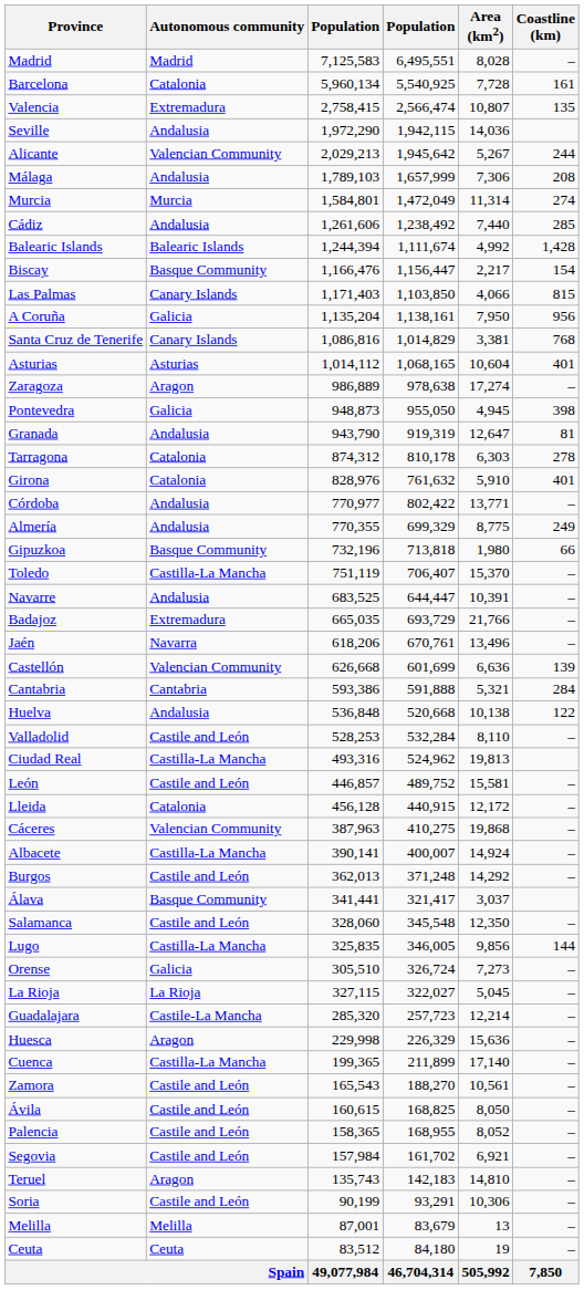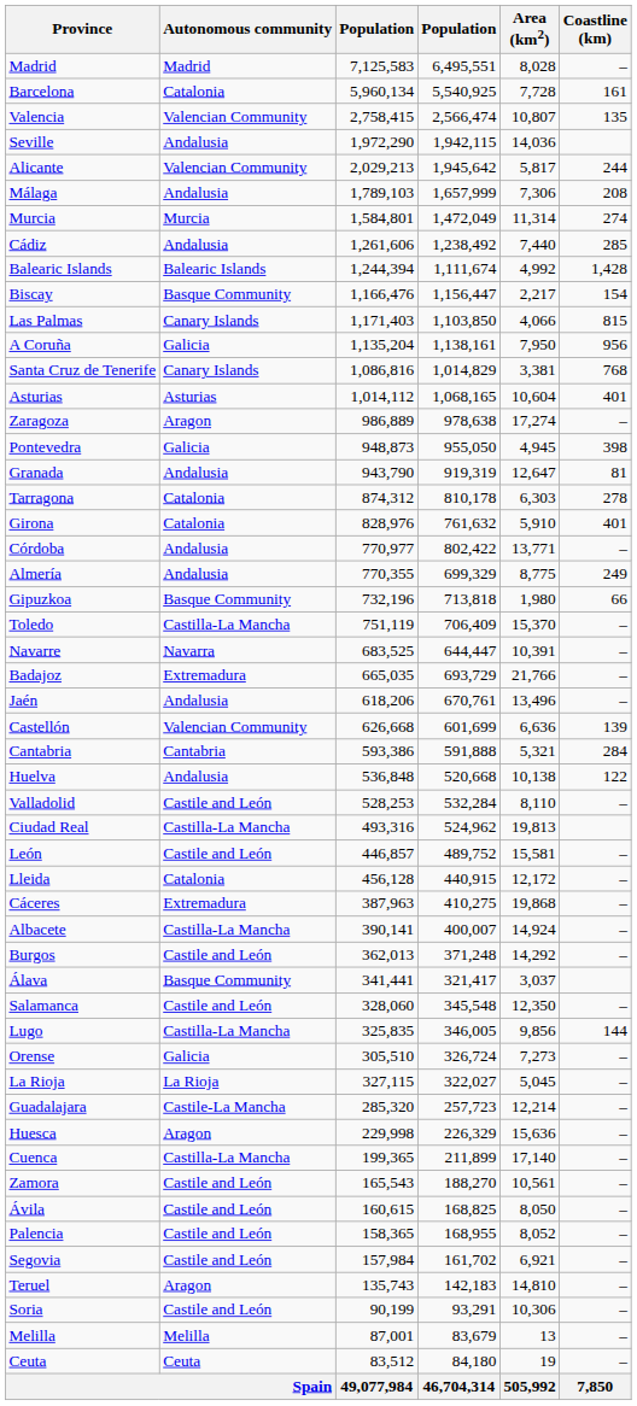 <table class="wikitable sortable" style="text-align:right;">
 <tr>
 <th>Province</th>
 <th>Autonomous community</th>
 <th>Population<br></th>
 <th>Population<br></th>
 <th>Area<br>(km<sup>2</sup>)</th>
 <th>Coastline<br>(km)</th>
 </tr>
 <tr>
 <td style="text-align:left;"><a href='#'>Madrid</a></td>
 <td style="text-align:left;"><a href='#'>Madrid</a></td>
 <td>7,125,583</td>
 <td>6,495,551</td>
 <td>8,028</td>
 <td>–</td>
 </tr>
 <tr>
 <td style="text-align:left;"><a href='#'>Barcelona</a></td>
 <td style="text-align:left;"><a href='#'>Catalonia</a></td>
 <td>5,960,134</td>
 <td>5,540,925</td>
 <td>7,728</td>
 <td>161</td>
 </tr>
 <tr>
 <td style="text-align:left;"><a href='#'>Valencia</a></td>
-<td style="text-align:left;"><a href='#'>Extremadura</a></td>
+<td style="text-align:left;"><a href='#'>Valencian Community</a></td>
 <td>2,758,415</td>
 <td>2,566,474</td>
 <td>10,807</td>
 <td>135</td>
 </tr>
 <tr>
 <td style="text-align:left;"><a href='#'>Seville</a></td>
 <td style="text-align:left;"><a href='#'>Andalusia</a></td>
 <td>1,972,290</td>
 <td>1,942,115</td>
 <td>14,036</td>
 </tr>
 <tr>
 <td style="text-align:left;"><a href='#'>Alicante</a></td>
 <td style="text-align:left;"><a href='#'>Valencian Community</a></td>
 <td>2,029,213</td>
 <td>1,945,642</td>
-<td>5,267</td>
+<td>5,817</td>
 <td>244</td>
 </tr>
 <tr>
 <td style="text-align:left;"><a href='#'>Málaga</a></td>
 <td style="text-align:left;"><a href='#'>Andalusia</a></td>
 <td>1,789,103</td>
 <td>1,657,999</td>
 <td>7,306</td>
 <td>208</td>
 </tr>
 <tr>
 <td style="text-align:left;"><a href='#'>Murcia</a></td>
 <td style="text-align:left;"><a href='#'>Murcia</a></td>
 <td>1,584,801</td>
 <td>1,472,049</td>
 <td>11,314</td>
 <td>274</td>
 </tr>
 <tr>
 <td style="text-align:left;"><a href='#'>Cádiz</a></td>
 <td style="text-align:left;"><a href='#'>Andalusia</a></td>
 <td>1,261,606</td>
 <td>1,238,492</td>
 <td>7,440</td>
 <td>285</td>
 </tr>
 <tr>
 <td style="text-align:left;"><a href='#'>Balearic Islands</a></td>
 <td style="text-align:left;"><a href='#'>Balearic Islands</a></td>
 <td>1,244,394</td>
 <td>1,111,674</td>
 <td>4,992</td>
 <td>1,428</td>
 </tr>
 <tr>
 <td style="text-align:left;"><a href='#'>Biscay</a></td>
 <td style="text-align:left;"><a href='#'>Basque Community</a></td>
 <td>1,166,476</td>
 <td>1,156,447</td>
 <td>2,217</td>
 <td>154</td>
 </tr>
 <tr>
 <td style="text-align:left;"><a href='#'>Las Palmas</a></td>
 <td style="text-align:left;"><a href='#'>Canary Islands</a></td>
 <td>1,171,403</td>
 <td>1,103,850</td>
 <td>4,066</td>
 <td>815</td>
 </tr>
 <tr>
 <td style="text-align:left;"><a href='#'>A Coruña</a></td>
 <td style="text-align:left;"><a href='#'>Galicia</a></td>
 <td>1,135,204</td>
 <td>1,138,161</td>
 <td>7,950</td>
 <td>956</td>
 </tr>
 <tr>
 <td style="text-align:left;"><a href='#'>Santa Cruz de Tenerife</a></td>
 <td style="text-align:left;"><a href='#'>Canary Islands</a></td>
 <td>1,086,816</td>
 <td>1,014,829</td>
 <td>3,381</td>
 <td>768</td>
 </tr>
 <tr>
 <td style="text-align:left;"><a href='#'>Asturias</a></td>
 <td style="text-align:left;"><a href='#'>Asturias</a></td>
 <td>1,014,112</td>
 <td>1,068,165</td>
 <td>10,604</td>
 <td>401</td>
 </tr>
 <tr>
 <td style="text-align:left;"><a href='#'>Zaragoza</a></td>
 <td style="text-align:left;"><a href='#'>Aragon</a></td>
 <td>986,889</td>
 <td>978,638</td>
 <td>17,274</td>
 <td>–</td>
 </tr>
 <tr>
 <td style="text-align:left;"><a href='#'>Pontevedra</a></td>
 <td style="text-align:left;"><a href='#'>Galicia</a></td>
 <td>948,873</td>
 <td>955,050</td>
 <td>4,945</td>
 <td>398</td>
 </tr>
 <tr>
 <td style="text-align:left;"><a href='#'>Granada</a></td>
 <td style="text-align:left;"><a href='#'>Andalusia</a></td>
 <td>943,790</td>
 <td>919,319</td>
 <td>12,647</td>
 <td>81</td>
 </tr>
 <tr>
 <td style="text-align:left;"><a href='#'>Tarragona</a></td>
 <td style="text-align:left;"><a href='#'>Catalonia</a></td>
 <td>874,312</td>
 <td>810,178</td>
 <td>6,303</td>
 <td>278</td>
 </tr>
 <tr>
 <td style="text-align:left;"><a href='#'>Girona</a></td>
 <td style="text-align:left;"><a href='#'>Catalonia</a></td>
 <td>828,976</td>
 <td>761,632</td>
 <td>5,910</td>
 <td>401</td>
 </tr>
 <tr>
 <td style="text-align:left;"><a href='#'>Córdoba</a></td>
 <td style="text-align:left;"><a href='#'>Andalusia</a></td>
 <td>770,977</td>
 <td>802,422</td>
 <td>13,771</td>
 <td>–</td>
 </tr>
 <tr>
 <td style="text-align:left;"><a href='#'>Almería</a></td>
 <td style="text-align:left;"><a href='#'>Andalusia</a></td>
 <td>770,355</td>
 <td>699,329</td>
 <td>8,775</td>
 <td>249</td>
 </tr>
 <tr>
 <td style="text-align:left;"><a href='#'>Gipuzkoa</a></td>
 <td style="text-align:left;"><a href='#'>Basque Community</a></td>
 <td>732,196</td>
 <td>713,818</td>
 <td>1,980</td>
 <td>66</td>
 </tr>
 <tr>
 <td style="text-align:left;"><a href='#'>Toledo</a></td>
 <td style="text-align:left;"><a href='#'>Castilla-La Mancha</a></td>
 <td>751,119</td>
-<td>706,407</td>
+<td>706,409</td>
 <td>15,370</td>
 <td>–</td>
 </tr>
 <tr>
 <td style="text-align:left;"><a href='#'>Navarre</a></td>
-<td style="text-align:left;"><a href='#'>Andalusia</a></td>
+<td style="text-align:left;"><a href='#'>Navarra</a></td>
 <td>683,525</td>
 <td>644,447</td>
 <td>10,391</td>
 <td>–</td>
 </tr>
 <tr>
 <td style="text-align:left;"><a href='#'>Badajoz</a></td>
 <td style="text-align:left;"><a href='#'>Extremadura</a></td>
 <td>665,035</td>
 <td>693,729</td>
 <td>21,766</td>
 <td>–</td>
 </tr>
 <tr>
 <td style="text-align:left;"><a href='#'>Jaén</a></td>
-<td style="text-align:left;"><a href='#'>Navarra</a></td>
+<td style="text-align:left;"><a href='#'>Andalusia</a></td>
 <td>618,206</td>
 <td>670,761</td>
 <td>13,496</td>
 <td>–</td>
 </tr>
 <tr>
 <td style="text-align:left;"><a href='#'>Castellón</a></td>
 <td style="text-align:left;"><a href='#'>Valencian Community</a></td>
 <td>626,668</td>
 <td>601,699</td>
 <td>6,636</td>
 <td>139</td>
 </tr>
 <tr>
 <td style="text-align:left;"><a href='#'>Cantabria</a></td>
 <td style="text-align:left;"><a href='#'>Cantabria</a></td>
 <td>593,386</td>
 <td>591,888</td>
 <td>5,321</td>
 <td>284</td>
 </tr>
 <tr>
 <td style="text-align:left;"><a href='#'>Huelva</a></td>
 <td style="text-align:left;"><a href='#'>Andalusia</a></td>
 <td>536,848</td>
 <td>520,668</td>
 <td>10,138</td>
 <td>122</td>
 </tr>
 <tr>
 <td style="text-align:left;"><a href='#'>Valladolid</a></td>
 <td style="text-align:left;"><a href='#'>Castile and León</a></td>
 <td>528,253</td>
 <td>532,284</td>
 <td>8,110</td>
 <td>–</td>
 </tr>
 <tr>
 <td style="text-align:left;"><a href='#'>Ciudad Real</a></td>
 <td style="text-align:left;"><a href='#'>Castilla-La Mancha</a></td>
 <td>493,316</td>
 <td>524,962</td>
 <td>19,813</td>
 </tr>
 <tr>
 <td style="text-align:left;"><a href='#'>León</a></td>
 <td style="text-align:left;"><a href='#'>Castile and León</a></td>
 <td>446,857</td>
 <td>489,752</td>
 <td>15,581</td>
 <td>–</td>
 </tr>
 <tr>
 <td style="text-align:left;"><a href='#'>Lleida</a></td>
 <td style="text-align:left;"><a href='#'>Catalonia</a></td>
 <td>456,128</td>
 <td>440,915</td>
 <td>12,172</td>
 <td>–</td>
 </tr>
 <tr>
 <td style="text-align:left;"><a href='#'>Cáceres</a></td>
-<td style="text-align:left;"><a href='#'>Valencian Community</a></td>
+<td style="text-align:left;"><a href='#'>Extremadura</a></td>
 <td>387,963</td>
 <td>410,275</td>
 <td>19,868</td>
 <td>–</td>
 </tr>
 <tr>
 <td style="text-align:left;"><a href='#'>Albacete</a></td>
 <td style="text-align:left;"><a href='#'>Castilla-La Mancha</a></td>
 <td>390,141</td>
 <td>400,007</td>
 <td>14,924</td>
 <td>–</td>
 </tr>
 <tr>
 <td style="text-align:left;"><a href='#'>Burgos</a></td>
 <td style="text-align:left;"><a href='#'>Castile and León</a></td>
 <td>362,013</td>
 <td>371,248</td>
 <td>14,292</td>
 <td>–</td>
 </tr>
 <tr>
 <td style="text-align:left;"><a href='#'>Álava</a></td>
 <td style="text-align:left;"><a href='#'>Basque Community</a></td>
 <td>341,441</td>
 <td>321,417</td>
 <td>3,037</td>
 </tr>
 <tr>
 <td style="text-align:left;"><a href='#'>Salamanca</a></td>
 <td style="text-align:left;"><a href='#'>Castile and León</a></td>
 <td>328,060</td>
 <td>345,548</td>
 <td>12,350</td>
 <td>–</td>
 </tr>
 <tr>
 <td style="text-align:left;"><a href='#'>Lugo</a></td>
 <td style="text-align:left;"><a href='#'>Castilla-La Mancha</a></td>
 <td>325,835</td>
 <td>346,005</td>
 <td>9,856</td>
 <td>144</td>
 </tr>
 <tr>
 <td style="text-align:left;"><a href='#'>Orense</a></td>
 <td style="text-align:left;"><a href='#'>Galicia</a></td>
 <td>305,510</td>
 <td>326,724</td>
 <td>7,273</td>
 <td>–</td>
 </tr>
 <tr>
 <td style="text-align:left;"><a href='#'>La Rioja</a></td>
 <td style="text-align:left;"><a href='#'>La Rioja</a></td>
 <td>327,115</td>
 <td>322,027</td>
 <td>5,045</td>
 <td>–</td>
 </tr>
 <tr>
 <td style="text-align:left;"><a href='#'>Guadalajara</a></td>
 <td style="text-align:left;"><a href='#'>Castile-La Mancha</a></td>
 <td>285,320</td>
 <td>257,723</td>
 <td>12,214</td>
 <td>–</td>
 </tr>
 <tr>
 <td style="text-align:left;"><a href='#'>Huesca</a></td>
 <td style="text-align:left;"><a href='#'>Aragon</a></td>
 <td>229,998</td>
 <td>226,329</td>
 <td>15,636</td>
 <td>–</td>
 </tr>
 <tr>
 <td style="text-align:left;"><a href='#'>Cuenca</a></td>
 <td style="text-align:left;"><a href='#'>Castilla-La Mancha</a></td>
 <td>199,365</td>
 <td>211,899</td>
 <td>17,140</td>
 <td>–</td>
 </tr>
 <tr>
 <td style="text-align:left;"><a href='#'>Zamora</a></td>
 <td style="text-align:left;"><a href='#'>Castile and León</a></td>
 <td>165,543</td>
 <td>188,270</td>
 <td>10,561</td>
 <td>–</td>
 </tr>
 <tr>
 <td style="text-align:left;"><a href='#'>Ávila</a></td>
 <td style="text-align:left;"><a href='#'>Castile and León</a></td>
 <td>160,615</td>
 <td>168,825</td>
 <td>8,050</td>
 <td>–</td>
 </tr>
 <tr>
 <td style="text-align:left;"><a href='#'>Palencia</a></td>
 <td style="text-align:left;"><a href='#'>Castile and León</a></td>
 <td>158,365</td>
 <td>168,955</td>
 <td>8,052</td>
 <td>–</td>
 </tr>
 <tr>
 <td style="text-align:left;"><a href='#'>Segovia</a></td>
 <td style="text-align:left;"><a href='#'>Castile and León</a></td>
 <td>157,984</td>
 <td>161,702</td>
 <td>6,921</td>
 <td>–</td>
 </tr>
 <tr>
 <td style="text-align:left;"><a href='#'>Teruel</a></td>
 <td style="text-align:left;"><a href='#'>Aragon</a></td>
 <td>135,743</td>
 <td>142,183</td>
 <td>14,810</td>
 <td>–</td>
 </tr>
 <tr>
 <td style="text-align:left;"><a href='#'>Soria</a></td>
 <td style="text-align:left;"><a href='#'>Castile and León</a></td>
 <td>90,199</td>
 <td>93,291</td>
 <td>10,306</td>
 <td>–</td>
 </tr>
 <tr>
 <td style="text-align:left;"><a href='#'>Melilla</a></td>
 <td style="text-align:left;"><a href='#'>Melilla</a></td>
 <td>87,001</td>
 <td>83,679</td>
 <td>13</td>
 <td>–</td>
 </tr>
 <tr>
 <td style="text-align:left;"><a href='#'>Ceuta</a></td>
 <td style="text-align:left;"><a href='#'>Ceuta</a></td>
 <td>83,512</td>
 <td>84,180</td>
 <td>19</td>
 <td>–</td>
 </tr>
 <tr style="background:#efefef">
 <th colspan="2" style="text-align:right"><strong><a href='#'>Spain</a></strong></th>
 <th><strong>49,077,984</strong></th>
 <th><strong>46,704,314</strong></th>
 <th>505,992</th>
 <th>7,850</th>
 </tr>
 </table>
